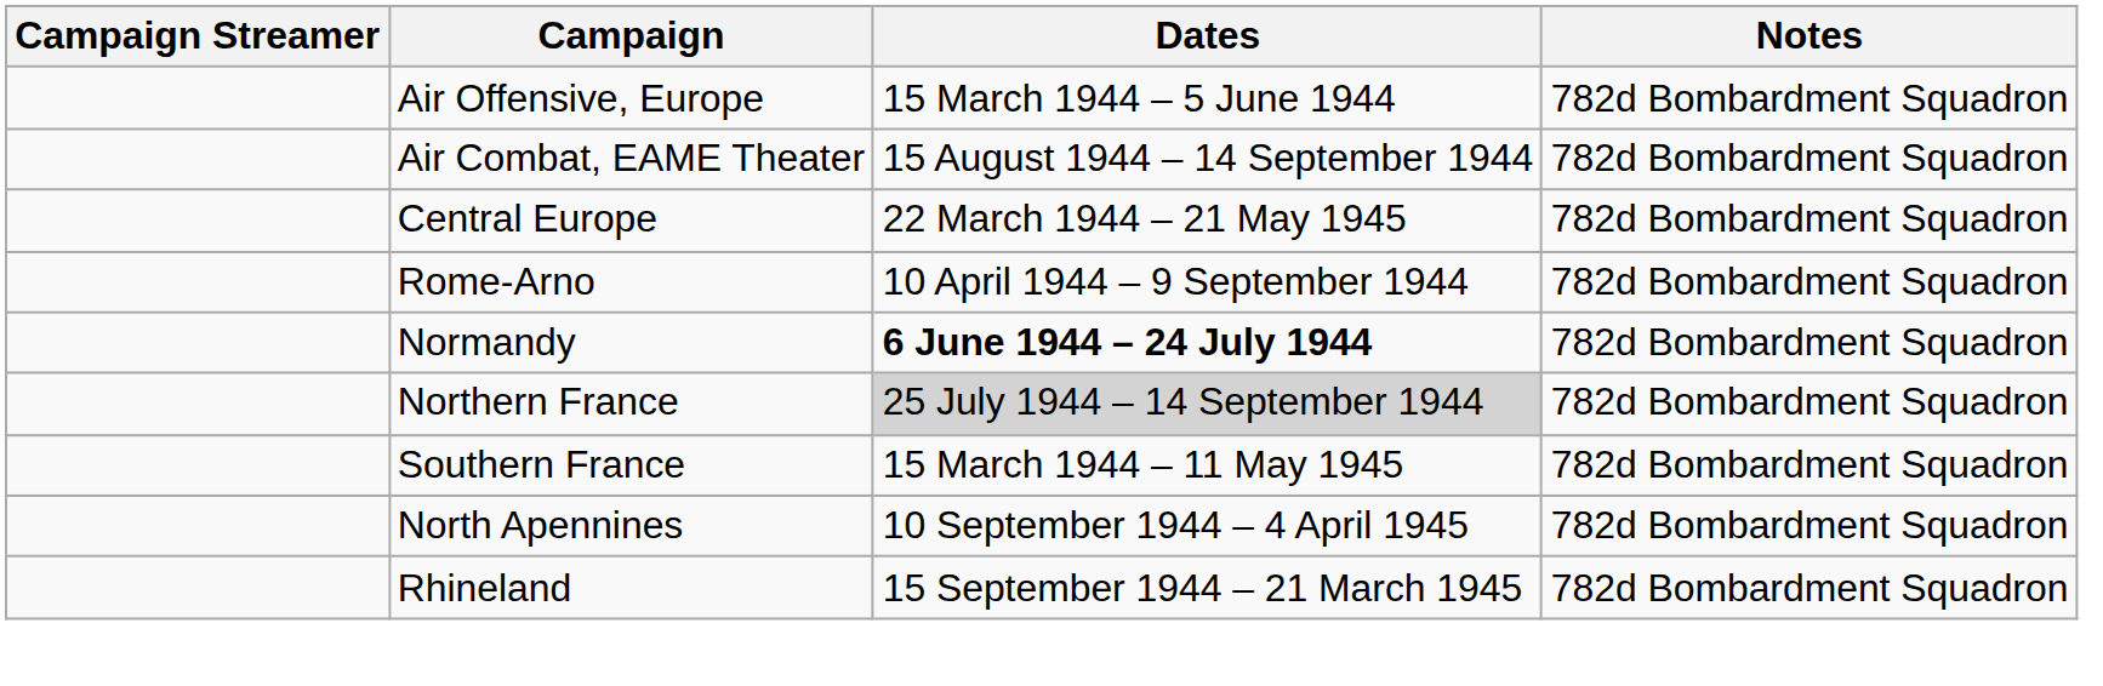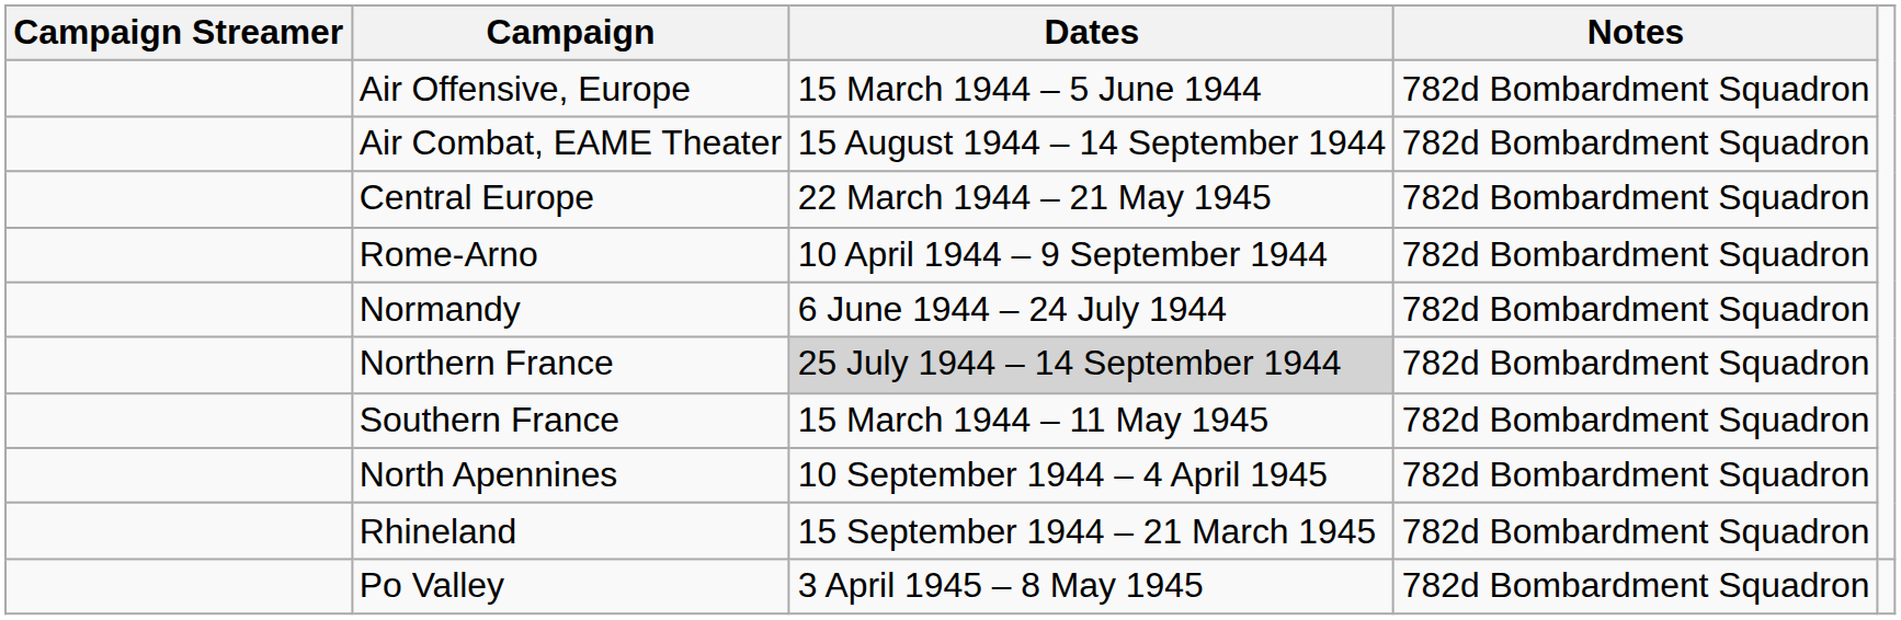 <table class="wikitable">
 <tr style="background:#efefef;">
 <th>Campaign Streamer</th>
 <th>Campaign</th>
 <th>Dates</th>
 <th>Notes</th>
 </tr>
 <tr>
 <td></td>
 <td>Air Offensive, Europe</td>
 <td>15 March 1944 – 5 June 1944</td>
 <td>782d Bombardment Squadron</td>
 </tr>
 <tr>
 <td></td>
 <td>Air Combat, EAME Theater</td>
 <td>15 August 1944 – 14 September 1944</td>
 <td>782d Bombardment Squadron</td>
 </tr>
 <tr>
 <td></td>
 <td>Central Europe</td>
 <td>22 March 1944 – 21 May 1945</td>
 <td>782d Bombardment Squadron</td>
 </tr>
 <tr>
 <td></td>
 <td>Rome-Arno</td>
 <td>10 April 1944 – 9 September 1944</td>
 <td>782d Bombardment Squadron</td>
 </tr>
 <tr>
 <td></td>
 <td>Normandy</td>
-<td><strong>6 June 1944 – 24 July 1944</strong></td>
+<td>6 June 1944 – 24 July 1944</td>
 <td>782d Bombardment Squadron</td>
 </tr>
 <tr>
 <td></td>
 <td>Northern France</td>
 <td style="background: lightgrey;">25 July 1944 – 14 September 1944</td>
 <td>782d Bombardment Squadron</td>
 </tr>
 <tr>
 <td></td>
 <td>Southern France</td>
 <td>15 March 1944 – 11 May 1945</td>
 <td>782d Bombardment Squadron</td>
 </tr>
 <tr>
 <td></td>
 <td>North Apennines</td>
 <td>10 September 1944 – 4 April 1945</td>
 <td>782d Bombardment Squadron</td>
 </tr>
 <tr>
 <td></td>
 <td>Rhineland</td>
 <td>15 September 1944 – 21 March 1945</td>
 <td>782d Bombardment Squadron</td>
 </tr>
+<tr>
+<td></td>
+<td>Po Valley</td>
+<td>3 April 1945 – 8 May 1945</td>
+<td>782d Bombardment Squadron</td>
+<td></td>
+</tr>
 </table>
